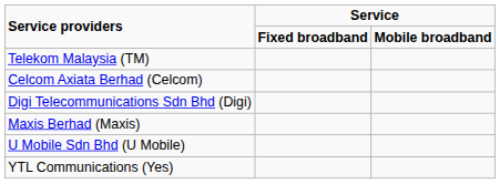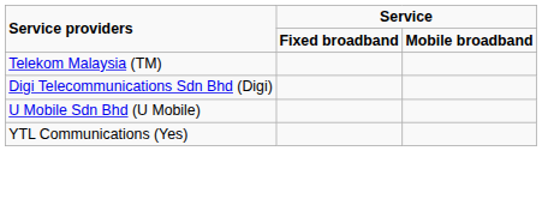 <table class="wikitable">
 <tr>
 <td rowspan="2"><strong>Service providers</strong></td>
 <td colspan="2" style="text-align:center;"><strong>Service</strong></td>
 </tr>
 <tr>
 <td><strong>Fixed broadband</strong></td>
 <td><strong>Mobile broadband</strong></td>
 </tr>
 <tr>
 <td><a href='#'>Telekom Malaysia</a> (TM)</td>
 <td></td>
 <td></td>
 </tr>
 <tr>
-<td><a href='#'>Celcom Axiata Berhad</a> (Celcom)</td>
-<td></td>
-<td></td>
-</tr>
-<tr>
 <td><a href='#'>Digi Telecommunications Sdn Bhd</a> (Digi)</td>
-<td></td>
-<td></td>
-</tr>
-<tr>
-<td><a href='#'>Maxis Berhad</a> (Maxis)</td>
 <td></td>
 <td></td>
 </tr>
 <tr>
 <td><a href='#'>U Mobile Sdn Bhd</a> (U Mobile)</td>
 <td></td>
 <td></td>
 </tr>
 <tr>
 <td>YTL Communications (Yes)</td>
 <td></td>
 <td></td>
 </tr>
 </table>
